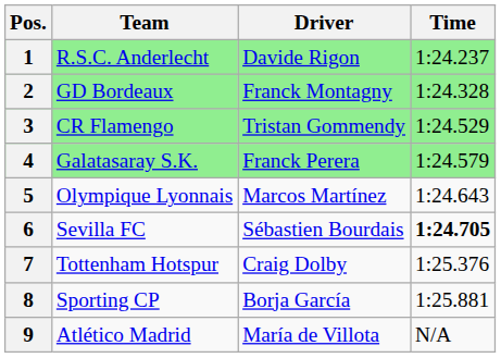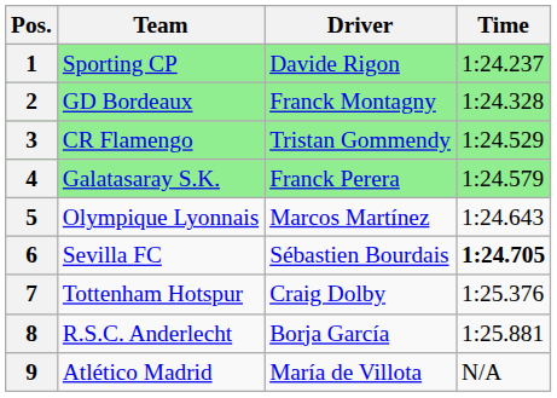 <table class=wikitable style="font-size:95%">
 <tr>
 <th>Pos.</th>
 <th>Team</th>
 <th>Driver</th>
 <th>Time</th>
 </tr>
 <tr style="background:lightgreen;">
 <th>1</th>
-<td> <a href='#'>R.S.C. Anderlecht</a></td>
+<td> <a href='#'>Sporting CP</a></td>
 <td> <a href='#'>Davide Rigon</a></td>
 <td>1:24.237</td>
 </tr>
 <tr style="background:lightgreen;">
 <th>2</th>
 <td> <a href='#'>GD Bordeaux</a></td>
 <td> <a href='#'>Franck Montagny</a></td>
 <td>1:24.328</td>
 </tr>
 <tr style="background:lightgreen;">
 <th>3</th>
 <td> <a href='#'>CR Flamengo</a></td>
 <td> <a href='#'>Tristan Gommendy</a></td>
 <td>1:24.529</td>
 </tr>
 <tr style="background:lightgreen;">
 <th>4</th>
 <td> <a href='#'>Galatasaray S.K.</a></td>
 <td> <a href='#'>Franck Perera</a></td>
 <td>1:24.579</td>
 </tr>
 <tr>
 <th>5</th>
 <td> <a href='#'>Olympique Lyonnais</a></td>
 <td> <a href='#'>Marcos Martínez</a></td>
 <td>1:24.643</td>
 </tr>
 <tr>
 <th>6</th>
 <td> <a href='#'>Sevilla FC</a></td>
 <td> <a href='#'>Sébastien Bourdais</a></td>
 <td><strong>1:24.705</strong></td>
 </tr>
 <tr>
 <th>7</th>
 <td> <a href='#'>Tottenham Hotspur</a></td>
 <td> <a href='#'>Craig Dolby</a></td>
 <td>1:25.376</td>
 </tr>
 <tr>
 <th>8</th>
-<td> <a href='#'>Sporting CP</a></td>
+<td> <a href='#'>R.S.C. Anderlecht</a></td>
 <td> <a href='#'>Borja García</a></td>
 <td>1:25.881</td>
 </tr>
 <tr>
 <th>9</th>
 <td> <a href='#'>Atlético Madrid</a></td>
 <td> <a href='#'>María de Villota</a></td>
 <td>N/A</td>
 </tr>
 </table>
